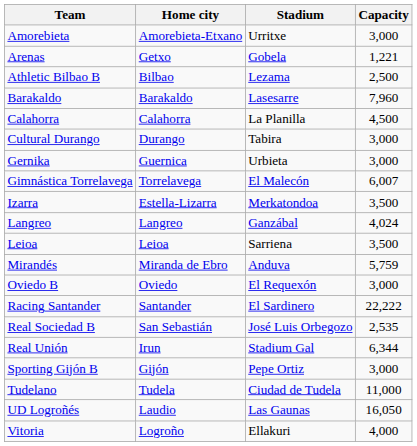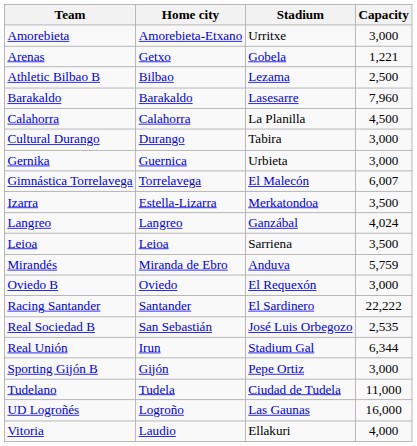 <table class="wikitable sortable">
 <tr>
 <th>Team</th>
 <th>Home city</th>
 <th>Stadium</th>
 <th>Capacity</th>
 </tr>
 <tr>
 <td><a href='#'>Amorebieta</a></td>
 <td><a href='#'>Amorebieta-Etxano</a></td>
 <td>Urritxe</td>
 <td align=center>3,000</td>
 </tr>
 <tr>
 <td><a href='#'>Arenas</a></td>
 <td><a href='#'>Getxo</a></td>
 <td><a href='#'>Gobela</a></td>
 <td align=center>1,221</td>
 </tr>
 <tr>
 <td><a href='#'>Athletic Bilbao B</a></td>
 <td><a href='#'>Bilbao</a></td>
 <td><a href='#'>Lezama</a></td>
 <td align=center>2,500</td>
 </tr>
 <tr>
 <td><a href='#'>Barakaldo</a></td>
 <td><a href='#'>Barakaldo</a></td>
 <td><a href='#'>Lasesarre</a></td>
 <td align=center>7,960</td>
 </tr>
 <tr>
 <td><a href='#'>Calahorra</a></td>
 <td><a href='#'>Calahorra</a></td>
 <td>La Planilla</td>
 <td align=center>4,500</td>
 </tr>
 <tr>
 <td><a href='#'>Cultural Durango</a></td>
 <td><a href='#'>Durango</a></td>
 <td>Tabira</td>
 <td align=center>3,000</td>
 </tr>
 <tr>
 <td><a href='#'>Gernika</a></td>
 <td><a href='#'>Guernica</a></td>
 <td>Urbieta</td>
 <td align=center>3,000</td>
 </tr>
 <tr>
 <td><a href='#'>Gimnástica Torrelavega</a></td>
 <td><a href='#'>Torrelavega</a></td>
 <td><a href='#'>El Malecón</a></td>
 <td align=center>6,007</td>
 </tr>
 <tr>
 <td><a href='#'>Izarra</a></td>
 <td><a href='#'>Estella-Lizarra</a></td>
 <td><a href='#'>Merkatondoa</a></td>
 <td align=center>3,500</td>
 </tr>
 <tr>
 <td><a href='#'>Langreo</a></td>
 <td><a href='#'>Langreo</a></td>
 <td><a href='#'>Ganzábal</a></td>
 <td align=center>4,024</td>
 </tr>
 <tr>
 <td><a href='#'>Leioa</a></td>
 <td><a href='#'>Leioa</a></td>
 <td>Sarriena</td>
 <td align=center>3,500</td>
 </tr>
 <tr>
 <td><a href='#'>Mirandés</a></td>
 <td><a href='#'>Miranda de Ebro</a></td>
 <td><a href='#'>Anduva</a></td>
 <td align=center>5,759</td>
 </tr>
 <tr>
 <td><a href='#'>Oviedo B</a></td>
 <td><a href='#'>Oviedo</a></td>
 <td><a href='#'>El Requexón</a></td>
 <td align=center>3,000</td>
 </tr>
 <tr>
 <td><a href='#'>Racing Santander</a></td>
 <td><a href='#'>Santander</a></td>
 <td><a href='#'>El Sardinero</a></td>
 <td align=center>22,222</td>
 </tr>
 <tr>
 <td><a href='#'>Real Sociedad B</a></td>
 <td><a href='#'>San Sebastián</a></td>
 <td><a href='#'>José Luis Orbegozo</a></td>
 <td align=center>2,535</td>
 </tr>
 <tr>
 <td><a href='#'>Real Unión</a></td>
 <td><a href='#'>Irun</a></td>
 <td><a href='#'>Stadium Gal</a></td>
 <td align=center>6,344</td>
 </tr>
 <tr>
 <td><a href='#'>Sporting Gijón B</a></td>
 <td><a href='#'>Gijón</a></td>
 <td><a href='#'>Pepe Ortiz</a></td>
 <td align=center>3,000</td>
 </tr>
 <tr>
 <td><a href='#'>Tudelano</a></td>
 <td><a href='#'>Tudela</a></td>
 <td><a href='#'>Ciudad de Tudela</a></td>
 <td align=center>11,000</td>
 </tr>
 <tr>
 <td><a href='#'>UD Logroñés</a></td>
-<td><a href='#'>Laudio</a></td>
+<td><a href='#'>Logroño</a></td>
 <td><a href='#'>Las Gaunas</a></td>
-<td align=center>16,050</td>
+<td align=center>16,000</td>
 </tr>
 <tr>
 <td><a href='#'>Vitoria</a></td>
-<td><a href='#'>Logroño</a></td>
+<td><a href='#'>Laudio</a></td>
 <td>Ellakuri</td>
 <td align=center>4,000</td>
 </tr>
 </table>
